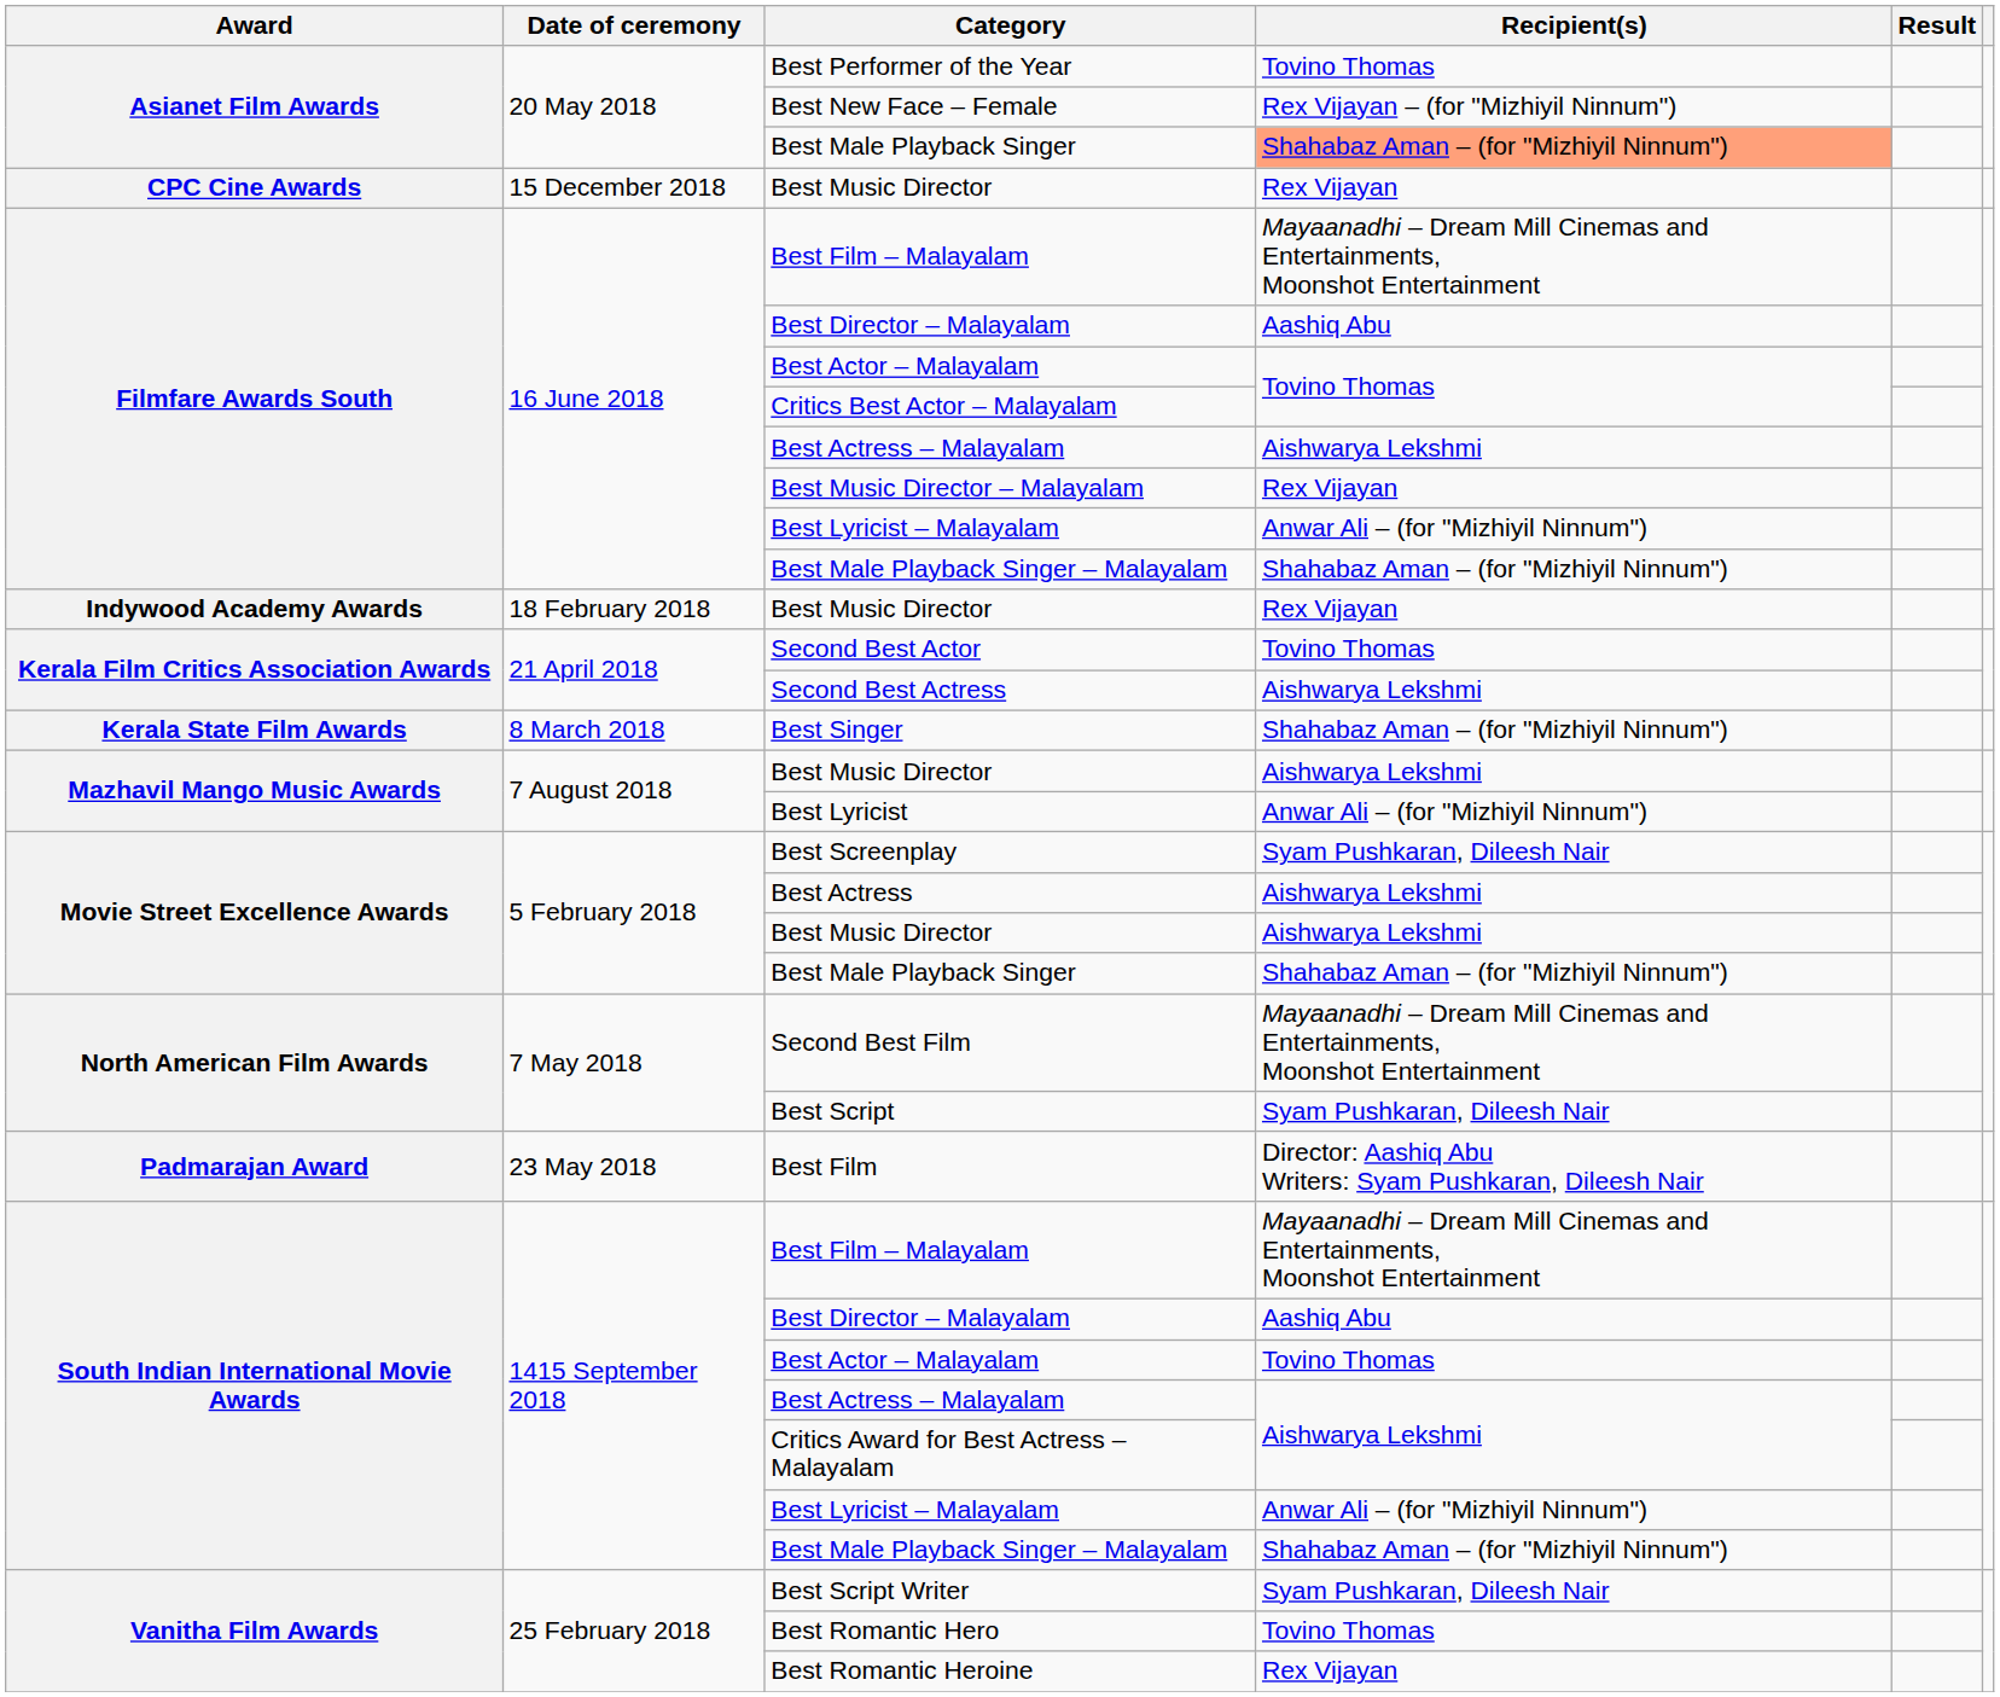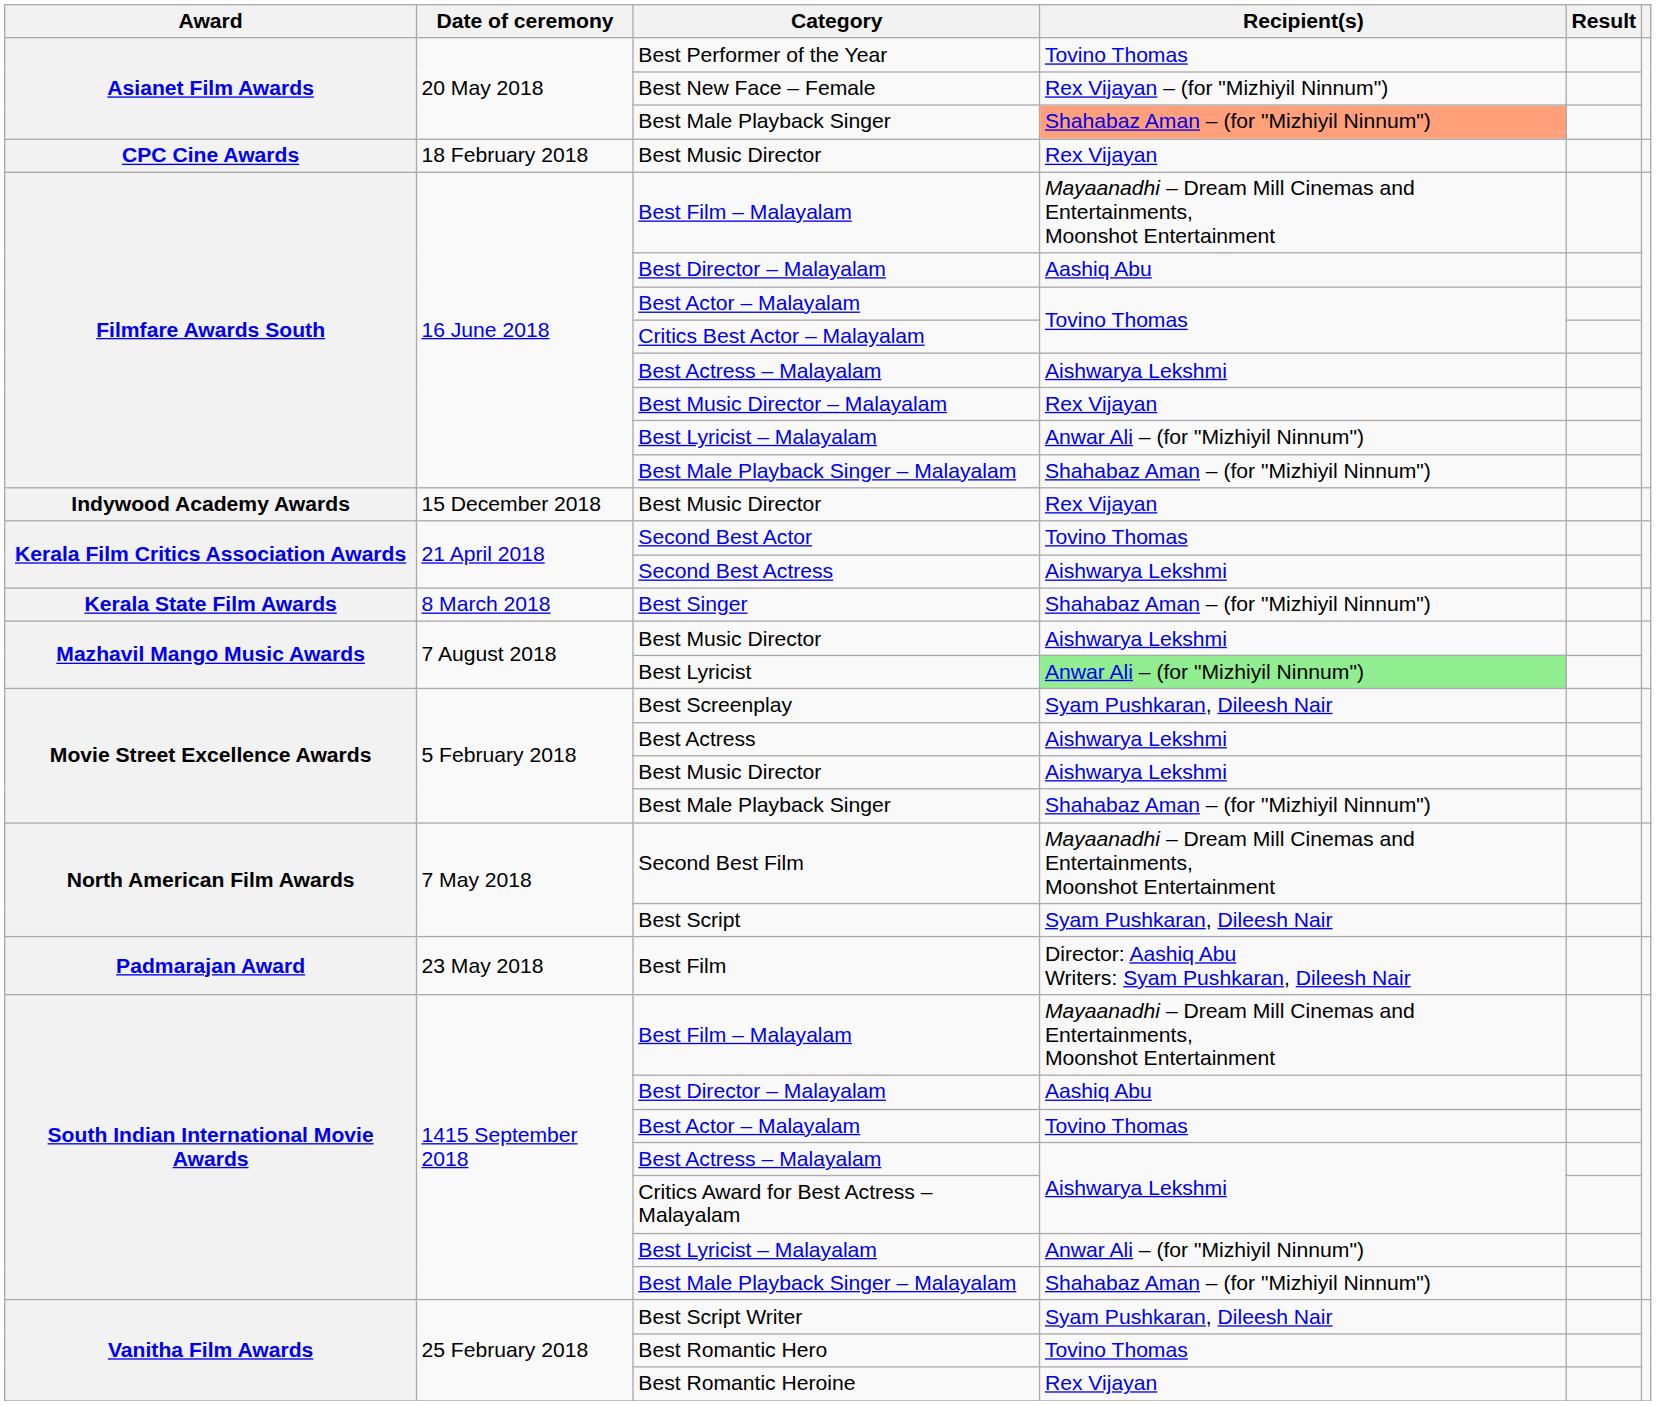 <table class="wikitable plainrowheaders sortable">
 <tr>
 <th scope="col">Award</th>
 <th scope="col">Date of ceremony</th>
 <th scope="col">Category</th>
 <th scope="col">Recipient(s)</th>
 <th scope="col">Result</th>
 <th scope="col" class="unsortable"></th>
 </tr>
 <tr>
 <th scope="row" rowspan="3"><a href='#'>Asianet Film Awards</a></th>
 <td rowspan="3">20 May 2018</td>
 <td>Best Performer of the Year</td>
 <td><a href='#'>Tovino Thomas</a></td>
 <td></td>
 <td style="text-align:center;" rowspan="3"></td>
 </tr>
 <tr>
 <td>Best New Face – Female</td>
 <td><a href='#'>Rex Vijayan</a> – (for "Mizhiyil Ninnum")</td>
 <td></td>
 </tr>
 <tr>
 <td>Best Male Playback Singer</td>
 <td style="background: lightsalmon;"><a href='#'>Shahabaz Aman</a> – (for "Mizhiyil Ninnum")</td>
 <td></td>
 </tr>
 <tr>
 <th scope="row"><a href='#'>CPC Cine Awards</a></th>
-<td>15 December 2018</td>
+<td>18 February 2018</td>
 <td>Best Music Director</td>
 <td><a href='#'>Rex Vijayan</a></td>
 <td></td>
 <td style="text-align:center;"></td>
 </tr>
 <tr>
 <th scope="row" rowspan="8"><a href='#'>Filmfare Awards South</a></th>
 <td rowspan="8"><a href='#'>16 June 2018</a></td>
 <td><a href='#'>Best Film – Malayalam</a></td>
 <td><em>Mayaanadhi</em> – Dream Mill Cinemas and Entertainments,<br>Moonshot Entertainment</td>
 <td></td>
 <td style="text-align:center;" rowspan="8"><br></td>
 </tr>
 <tr>
 <td><a href='#'>Best Director – Malayalam</a></td>
 <td><a href='#'>Aashiq Abu</a></td>
 <td></td>
 </tr>
 <tr>
 <td><a href='#'>Best Actor – Malayalam</a></td>
 <td rowspan="2"><a href='#'>Tovino Thomas</a></td>
 <td></td>
 </tr>
 <tr>
 <td><a href='#'>Critics Best Actor – Malayalam</a></td>
 <td></td>
 </tr>
 <tr>
 <td><a href='#'>Best Actress – Malayalam</a></td>
 <td><a href='#'>Aishwarya Lekshmi</a></td>
 <td></td>
 </tr>
 <tr>
 <td><a href='#'>Best Music Director – Malayalam</a></td>
 <td><a href='#'>Rex Vijayan</a></td>
 <td></td>
 </tr>
 <tr>
 <td><a href='#'>Best Lyricist – Malayalam</a></td>
 <td><a href='#'>Anwar Ali</a> – (for "Mizhiyil Ninnum")</td>
 <td></td>
 </tr>
 <tr>
 <td><a href='#'>Best Male Playback Singer – Malayalam</a></td>
 <td><a href='#'>Shahabaz Aman</a> – (for "Mizhiyil Ninnum")</td>
 <td></td>
 </tr>
 <tr>
 <th scope="row">Indywood Academy Awards</th>
-<td>18 February 2018</td>
+<td>15 December 2018</td>
 <td>Best Music Director</td>
 <td><a href='#'>Rex Vijayan</a></td>
 <td></td>
 <td style="text-align:center;"></td>
 </tr>
 <tr>
 <th scope="row" rowspan="2"><a href='#'>Kerala Film Critics Association Awards</a></th>
 <td rowspan="2"><a href='#'>21 April 2018</a></td>
 <td><a href='#'>Second Best Actor</a></td>
 <td><a href='#'>Tovino Thomas</a></td>
 <td></td>
 <td style="text-align:center;" rowspan="2"></td>
 </tr>
 <tr>
 <td><a href='#'>Second Best Actress</a></td>
 <td><a href='#'>Aishwarya Lekshmi</a></td>
 <td></td>
 </tr>
 <tr>
 <th scope="row"><a href='#'>Kerala State Film Awards</a></th>
 <td><a href='#'>8 March 2018</a></td>
 <td><a href='#'>Best Singer</a></td>
 <td><a href='#'>Shahabaz Aman</a> – (for "Mizhiyil Ninnum")</td>
 <td></td>
 <td style="text-align:center;"></td>
 </tr>
 <tr>
 <th scope="row" rowspan="2"><a href='#'>Mazhavil Mango Music Awards</a></th>
 <td rowspan="2">7 August 2018</td>
 <td>Best Music Director</td>
 <td><a href='#'>Aishwarya Lekshmi</a></td>
 <td></td>
 <td style="text-align:center;" rowspan="2"></td>
 </tr>
 <tr>
 <td>Best Lyricist</td>
-<td><a href='#'>Anwar Ali</a> – (for "Mizhiyil Ninnum")</td>
+<td style="background: lightgreen;"><a href='#'>Anwar Ali</a> – (for "Mizhiyil Ninnum")</td>
 <td></td>
 </tr>
 <tr>
 <th scope="row" rowspan="4">Movie Street Excellence Awards</th>
 <td rowspan="4">5 February 2018</td>
 <td>Best Screenplay</td>
 <td><a href='#'>Syam Pushkaran</a>, <a href='#'>Dileesh Nair</a></td>
 <td></td>
 <td style="text-align:center;" rowspan="4"></td>
 </tr>
 <tr>
 <td>Best Actress</td>
 <td><a href='#'>Aishwarya Lekshmi</a></td>
 <td></td>
 </tr>
 <tr>
 <td>Best Music Director</td>
 <td><a href='#'>Aishwarya Lekshmi</a></td>
 <td></td>
 </tr>
 <tr>
 <td>Best Male Playback Singer</td>
 <td><a href='#'>Shahabaz Aman</a> – (for "Mizhiyil Ninnum")</td>
 <td></td>
 </tr>
 <tr>
 <th scope="row" rowspan="2">North American Film Awards</th>
 <td rowspan="2">7 May 2018</td>
 <td>Second Best Film</td>
 <td><em>Mayaanadhi</em> – Dream Mill Cinemas and Entertainments,<br>Moonshot Entertainment</td>
 <td></td>
 <td style="text-align:center;" rowspan="2"></td>
 </tr>
 <tr>
 <td>Best Script</td>
 <td><a href='#'>Syam Pushkaran</a>, <a href='#'>Dileesh Nair</a></td>
 <td></td>
 </tr>
 <tr>
 <th scope="row"><a href='#'>Padmarajan Award</a></th>
 <td>23 May 2018</td>
 <td>Best Film</td>
 <td>Director: <a href='#'>Aashiq Abu</a> <br> Writers: <a href='#'>Syam Pushkaran</a>, <a href='#'>Dileesh Nair</a></td>
 <td></td>
 <td style="text-align:center;"></td>
 </tr>
 <tr>
 <th scope="row" rowspan="7"><a href='#'>South Indian International Movie Awards</a></th>
 <td rowspan="7"><a href='#'>1415 September 2018</a></td>
 <td><a href='#'>Best Film – Malayalam</a></td>
 <td><em>Mayaanadhi</em> – Dream Mill Cinemas and Entertainments,<br>Moonshot Entertainment</td>
 <td></td>
 <td style="text-align:center;" rowspan="7"><br></td>
 </tr>
 <tr>
 <td><a href='#'>Best Director – Malayalam</a></td>
 <td><a href='#'>Aashiq Abu</a></td>
 <td></td>
 </tr>
 <tr>
 <td><a href='#'>Best Actor – Malayalam</a></td>
 <td><a href='#'>Tovino Thomas</a></td>
 <td></td>
 </tr>
 <tr>
 <td><a href='#'>Best Actress – Malayalam</a></td>
 <td rowspan="2"><a href='#'>Aishwarya Lekshmi</a></td>
 <td></td>
 </tr>
 <tr>
 <td>Critics Award for Best Actress – Malayalam</td>
 <td></td>
 </tr>
 <tr>
 <td><a href='#'>Best Lyricist – Malayalam</a></td>
 <td><a href='#'>Anwar Ali</a> – (for "Mizhiyil Ninnum")</td>
 <td></td>
 </tr>
 <tr>
 <td><a href='#'>Best Male Playback Singer – Malayalam</a></td>
 <td><a href='#'>Shahabaz Aman</a> – (for "Mizhiyil Ninnum")</td>
 <td></td>
 </tr>
 <tr>
 <th scope="row" rowspan="3"><a href='#'>Vanitha Film Awards</a></th>
 <td rowspan="3">25 February 2018</td>
 <td>Best Script Writer</td>
 <td><a href='#'>Syam Pushkaran</a>, <a href='#'>Dileesh Nair</a></td>
 <td></td>
 <td style="text-align:center;" rowspan="3"></td>
 </tr>
 <tr>
 <td>Best Romantic Hero</td>
 <td><a href='#'>Tovino Thomas</a></td>
 <td></td>
 </tr>
 <tr>
 <td>Best Romantic Heroine</td>
 <td><a href='#'>Rex Vijayan</a></td>
 <td></td>
 </tr>
 <tr>
 </tr>
 </table>
